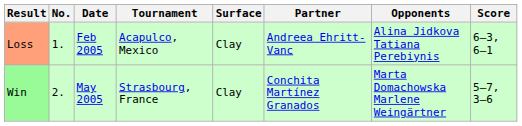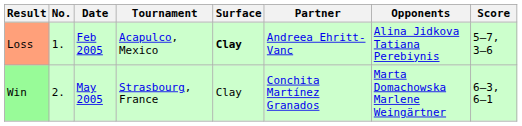 <table class="wikitable">
 <tr>
 <th>Result</th>
 <th>No.</th>
 <th>Date</th>
 <th>Tournament</th>
 <th>Surface</th>
 <th>Partner</th>
 <th>Opponents</th>
 <th>Score</th>
 </tr>
 <tr bgcolor=#CCFFCC>
 <td bgcolor="FFA07A">Loss</td>
 <td>1.</td>
 <td><a href='#'>Feb 2005</a></td>
 <td><a href='#'>Acapulco</a>, Mexico</td>
-<td>Clay</td>
+<td><strong>Clay</strong></td>
 <td> <a href='#'>Andreea Ehritt-Vanc</a></td>
 <td> <a href='#'>Alina Jidkova</a> <br>  <a href='#'>Tatiana Perebiynis</a></td>
-<td>6–3, 6–1</td>
+<td>5–7, 3–6</td>
 </tr>
 <tr bgcolor=#CCFFCC>
 <td bgcolor="98FB98">Win</td>
 <td>2.</td>
 <td><a href='#'>May 2005</a></td>
 <td><a href='#'>Strasbourg</a>, France</td>
 <td>Clay</td>
 <td> <a href='#'>Conchita Martínez Granados</a></td>
 <td> <a href='#'>Marta Domachowska</a> <br>  <a href='#'>Marlene Weingärtner</a></td>
-<td>5–7, 3–6</td>
+<td>6–3, 6–1</td>
 </tr>
 </table>
